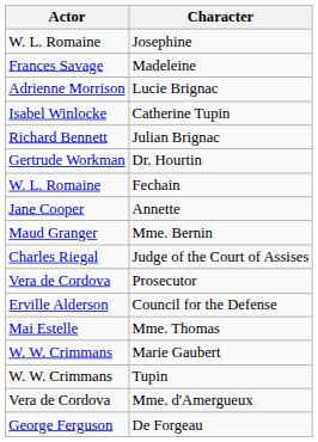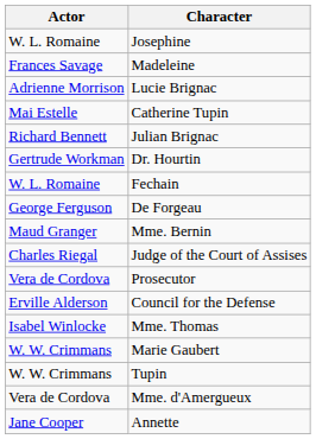 <table class="wikitable">
 <tr>
 <th>Actor</th>
 <th>Character</th>
 </tr>
 <tr>
 <td>W. L. Romaine</td>
 <td>Josephine</td>
 </tr>
 <tr>
 <td><a href='#'>Frances Savage</a></td>
 <td>Madeleine</td>
 </tr>
 <tr>
 <td><a href='#'>Adrienne Morrison</a></td>
 <td>Lucie Brignac</td>
 </tr>
 <tr>
-<td><a href='#'>Isabel Winlocke</a></td>
+<td><a href='#'>Mai Estelle</a></td>
 <td>Catherine Tupin</td>
 </tr>
 <tr>
 <td><a href='#'>Richard Bennett</a></td>
 <td>Julian Brignac</td>
 </tr>
 <tr>
 <td><a href='#'>Gertrude Workman</a></td>
 <td>Dr. Hourtin</td>
 </tr>
 <tr>
 <td><a href='#'>W. L. Romaine</a></td>
 <td>Fechain</td>
 </tr>
 <tr>
-<td><a href='#'>Jane Cooper</a></td>
-<td>Annette</td>
+<td><a href='#'>George Ferguson</a></td>
+<td>De Forgeau</td>
 </tr>
 <tr>
 <td><a href='#'>Maud Granger</a></td>
 <td>Mme. Bernin</td>
 </tr>
 <tr>
 <td><a href='#'>Charles Riegal</a></td>
 <td>Judge of the Court of Assises</td>
 </tr>
 <tr>
 <td><a href='#'>Vera de Cordova</a></td>
 <td>Prosecutor</td>
 </tr>
 <tr>
 <td><a href='#'>Erville Alderson</a></td>
 <td>Council for the Defense</td>
 </tr>
 <tr>
-<td><a href='#'>Mai Estelle</a></td>
+<td><a href='#'>Isabel Winlocke</a></td>
 <td>Mme. Thomas</td>
 </tr>
 <tr>
 <td><a href='#'>W. W. Crimmans</a></td>
 <td>Marie Gaubert</td>
 </tr>
 <tr>
 <td>W. W. Crimmans</td>
 <td>Tupin</td>
 </tr>
 <tr>
 <td>Vera de Cordova</td>
 <td>Mme. d'Amergueux</td>
 </tr>
 <tr>
-<td><a href='#'>George Ferguson</a></td>
-<td>De Forgeau</td>
+<td><a href='#'>Jane Cooper</a></td>
+<td>Annette</td>
 </tr>
 </table>
